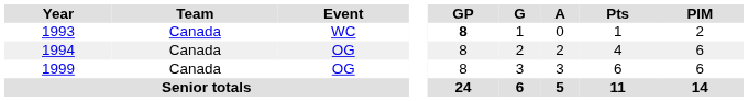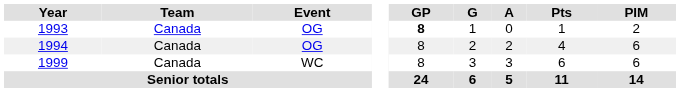 <table border="0" cellpadding="1" cellspacing="0" style="text-align:center; width:50em">
 <tr ALIGN="center" bgcolor="#e0e0e0">
 <th>Year</th>
 <th>Team</th>
 <th>Event</th>
 <th rowspan="99" bgcolor="#ffffff"> </th>
 <th>GP</th>
 <th>G</th>
 <th>A</th>
 <th>Pts</th>
 <th>PIM</th>
 </tr>
 <tr>
 <td><a href='#'>1993</a></td>
 <td><a href='#'>Canada</a></td>
-<td><a href='#'>WC</a></td>
+<td><a href='#'>OG</a></td>
 <td><strong>8</strong></td>
 <td>1</td>
 <td>0</td>
 <td>1</td>
 <td>2</td>
 </tr>
 <tr bgcolor="#f0f0f0">
 <td><a href='#'>1994</a></td>
 <td>Canada</td>
 <td><a href='#'>OG</a></td>
 <td>8</td>
 <td>2</td>
 <td>2</td>
 <td>4</td>
 <td>6</td>
 </tr>
 <tr>
 <td><a href='#'>1999</a></td>
 <td>Canada</td>
-<td><a href='#'>OG</a></td>
+<td>WC</td>
 <td>8</td>
 <td>3</td>
 <td>3</td>
 <td>6</td>
 <td>6</td>
 </tr>
 <tr bgcolor="#e0e0e0">
 <th colspan=3>Senior totals</th>
 <th>24</th>
 <th>6</th>
 <th>5</th>
 <th>11</th>
 <th>14</th>
 </tr>
 </table>
